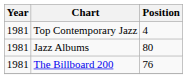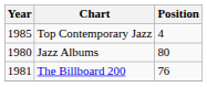 <table class="wikitable" border="1">
 <tr>
 <th>Year</th>
 <th>Chart</th>
 <th>Position</th>
 </tr>
 <tr>
-<td>1981</td>
+<td>1985</td>
 <td>Top Contemporary Jazz</td>
 <td>4</td>
 </tr>
 <tr>
-<td>1981</td>
+<td>1980</td>
 <td>Jazz Albums</td>
 <td>80</td>
 </tr>
 <tr>
 <td>1981</td>
 <td><a href='#'>The Billboard 200</a></td>
 <td>76</td>
 </tr>
 <tr>
 </tr>
 </table>
